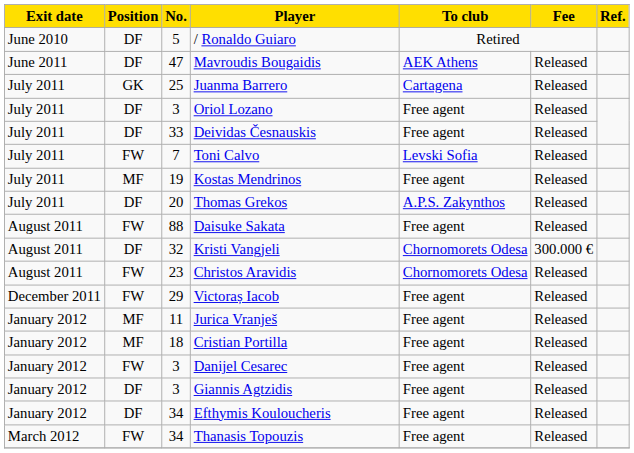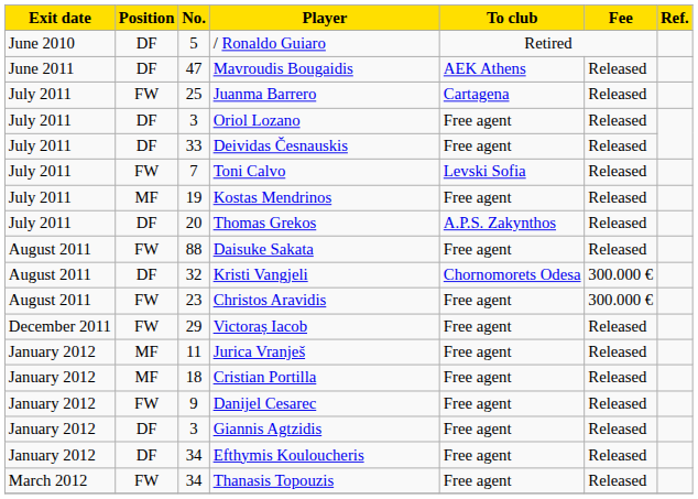 <table class="wikitable sortable">
 <tr>
 <th style="background:#FFDF00; color:black;"><strong>Exit date</strong></th>
 <th style="background:#FFDF00; color:black;"><strong>Position</strong></th>
 <th style="background:#FFDF00; color:black;"><strong>No.</strong></th>
 <th style="background:#FFDF00; color:black;"; width=220><strong>Player</strong></th>
 <th style="background:#FFDF00; color:black;"><strong>To club</strong></th>
 <th style="background:#FFDF00; color:black;"><strong>Fee</strong></th>
 <th style="background:#FFDF00; color:black;"><strong>Ref.</strong></th>
 </tr>
 <tr>
 <td>June 2010</td>
 <td style="text-align:center;">DF</td>
 <td style="text-align:center;">5</td>
 <td style="text-align:left;"> /  <a href='#'>Ronaldo Guiaro</a></td>
 <td colspan="2" align=center>Retired</td>
 <td></td>
 </tr>
 <tr>
 <td>June 2011</td>
 <td style="text-align:center;">DF</td>
 <td style="text-align:center;">47</td>
 <td style="text-align:left;"> <a href='#'>Mavroudis Bougaidis</a></td>
 <td style="text-align:left;"> <a href='#'>AEK Athens</a></td>
 <td>Released</td>
 <td></td>
 </tr>
 <tr>
 <td>July 2011</td>
-<td style="text-align:center;">GK</td>
+<td style="text-align:center;">FW</td>
 <td style="text-align:center;">25</td>
 <td style="text-align:left;"> <a href='#'>Juanma Barrero</a></td>
 <td style="text-align:left;"> <a href='#'>Cartagena</a></td>
 <td>Released</td>
 <td></td>
 </tr>
 <tr>
 <td>July 2011</td>
 <td style="text-align:center;">DF</td>
 <td style="text-align:center;">3</td>
 <td style="text-align:left;"> <a href='#'>Oriol Lozano</a></td>
 <td style="text-align:left;">Free agent</td>
 <td>Released</td>
 <td rowspan=2></td>
 </tr>
 <tr>
 <td>July 2011</td>
 <td style="text-align:center;">DF</td>
 <td style="text-align:center;">33</td>
 <td style="text-align:left;"> <a href='#'>Deividas Česnauskis</a></td>
 <td style="text-align:left;">Free agent</td>
 <td>Released</td>
 </tr>
 <tr>
 <td>July 2011</td>
 <td style="text-align:center;">FW</td>
 <td style="text-align:center;">7</td>
 <td style="text-align:left;"> <a href='#'>Toni Calvo</a></td>
 <td style="text-align:left;"> <a href='#'>Levski Sofia</a></td>
 <td>Released</td>
 <td></td>
 </tr>
 <tr>
 <td>July 2011</td>
 <td style="text-align:center;">MF</td>
 <td style="text-align:center;">19</td>
 <td style="text-align:left;"> <a href='#'>Kostas Mendrinos</a></td>
 <td style="text-align:left;">Free agent</td>
 <td>Released</td>
 <td></td>
 </tr>
 <tr>
 <td>July 2011</td>
 <td style="text-align:center;">DF</td>
 <td style="text-align:center;">20</td>
 <td style="text-align:left;"> <a href='#'>Thomas Grekos</a></td>
 <td style="text-align:left;"> <a href='#'>A.P.S. Zakynthos</a></td>
 <td>Released</td>
 <td></td>
 </tr>
 <tr>
 <td>August 2011</td>
 <td style="text-align:center;">FW</td>
 <td style="text-align:center;">88</td>
 <td style="text-align:left;"> <a href='#'>Daisuke Sakata</a></td>
 <td style="text-align:left;">Free agent</td>
 <td>Released</td>
 <td></td>
 </tr>
 <tr>
 <td>August 2011</td>
 <td style="text-align:center;">DF</td>
 <td style="text-align:center;">32</td>
 <td style="text-align:left;"> <a href='#'>Kristi Vangjeli</a></td>
 <td style="text-align:left;"> <a href='#'>Chornomorets Odesa</a></td>
 <td>300.000 €</td>
 <td></td>
 </tr>
 <tr>
 <td>August 2011</td>
 <td style="text-align:center;">FW</td>
 <td style="text-align:center;">23</td>
 <td style="text-align:left;"> <a href='#'>Christos Aravidis</a></td>
-<td style="text-align:left;"> <a href='#'>Chornomorets Odesa</a></td>
-<td>Released</td>
+<td style="text-align:left;">Free agent</td>
+<td>300.000 €</td>
 <td></td>
 </tr>
 <tr>
 <td>December 2011</td>
 <td style="text-align:center;">FW</td>
 <td style="text-align:center;">29</td>
 <td style="text-align:left;"> <a href='#'>Victoraș Iacob</a></td>
 <td style="text-align:left;">Free agent</td>
 <td>Released</td>
 <td></td>
 </tr>
 <tr>
 <td>January 2012</td>
 <td style="text-align:center;">MF</td>
 <td style="text-align:center;">11</td>
 <td style="text-align:left;"> <a href='#'>Jurica Vranješ</a></td>
 <td style="text-align:left;">Free agent</td>
 <td>Released</td>
 <td></td>
 </tr>
 <tr>
 <td>January 2012</td>
 <td style="text-align:center;">MF</td>
 <td style="text-align:center;">18</td>
 <td style="text-align:left;"> <a href='#'>Cristian Portilla</a></td>
 <td style="text-align:left;">Free agent</td>
 <td>Released</td>
 <td></td>
 </tr>
 <tr>
 <td>January 2012</td>
 <td style="text-align:center;">FW</td>
-<td style="text-align:center;">3</td>
+<td style="text-align:center;">9</td>
 <td style="text-align:left;"> <a href='#'>Danijel Cesarec</a></td>
 <td style="text-align:left;">Free agent</td>
 <td>Released</td>
 <td></td>
 </tr>
 <tr>
 <td>January 2012</td>
 <td style="text-align:center;">DF</td>
 <td style="text-align:center;">3</td>
 <td style="text-align:left;"> <a href='#'>Giannis Agtzidis</a></td>
 <td style="text-align:left;">Free agent</td>
 <td>Released</td>
 <td></td>
 </tr>
 <tr>
 <td>January 2012</td>
 <td style="text-align:center;">DF</td>
 <td style="text-align:center;">34</td>
 <td style="text-align:left;"> <a href='#'>Efthymis Kouloucheris</a></td>
 <td style="text-align:left;">Free agent</td>
 <td>Released</td>
 <td></td>
 </tr>
 <tr>
 <td>March 2012</td>
 <td style="text-align:center;">FW</td>
 <td style="text-align:center;">34</td>
 <td style="text-align:left;"> <a href='#'>Thanasis Topouzis</a></td>
 <td style="text-align:left;">Free agent</td>
 <td>Released</td>
 <td></td>
 </tr>
 <tr>
 </tr>
 </table>
